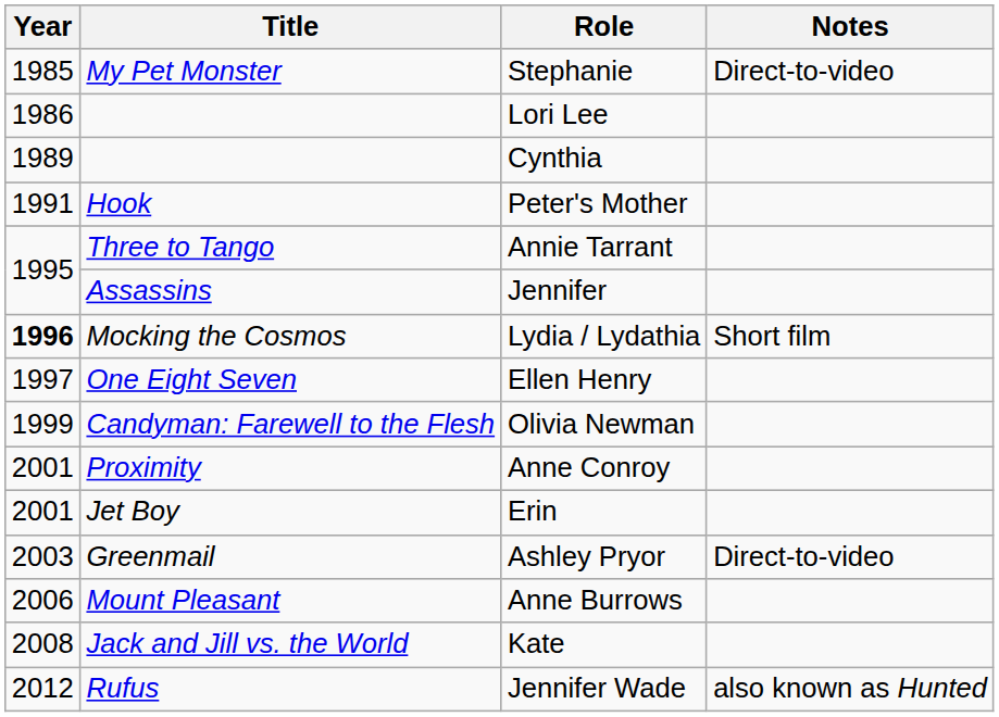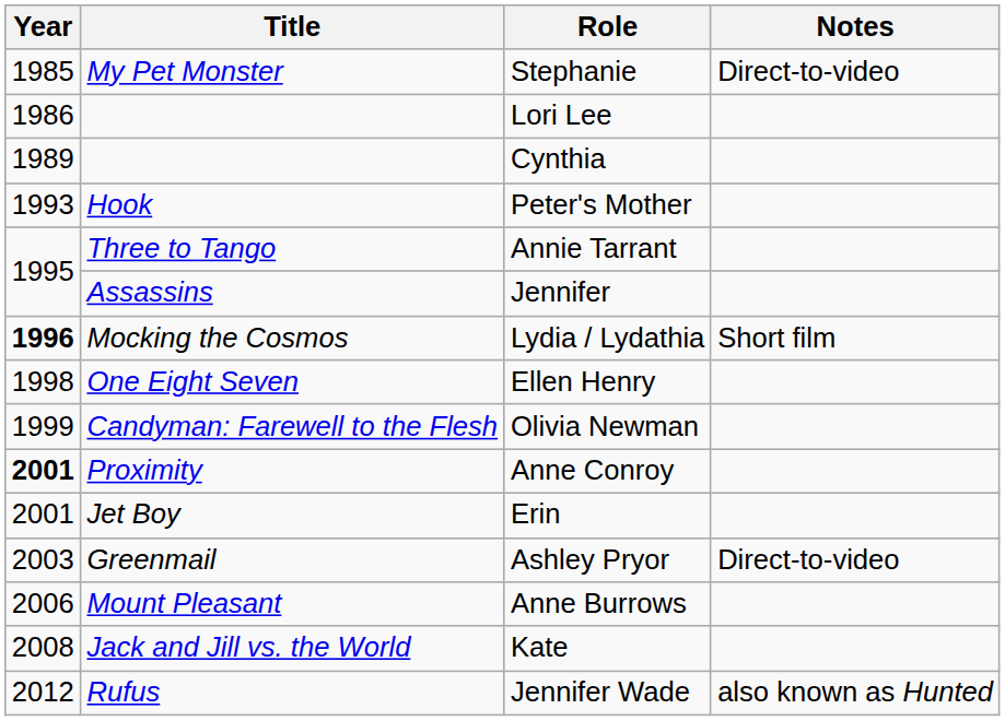 <table class="wikitable sortable">
 <tr>
 <th>Year</th>
 <th>Title</th>
 <th>Role</th>
 <th class="unsortable">Notes</th>
 </tr>
 <tr>
 <td>1985</td>
 <td><em><a href='#'>My Pet Monster</a></em></td>
 <td>Stephanie</td>
 <td>Direct-to-video</td>
 </tr>
 <tr>
 <td>1986</td>
 <td><em></em></td>
 <td>Lori Lee</td>
 <td></td>
 </tr>
 <tr>
 <td>1989</td>
 <td><em></em></td>
 <td>Cynthia</td>
 <td></td>
 </tr>
 <tr>
-<td>1991</td>
+<td>1993</td>
 <td><em><a href='#'>Hook</a></em></td>
 <td>Peter's Mother</td>
 <td></td>
 </tr>
 <tr>
 <td rowspan=2>1995</td>
 <td><em><a href='#'>Three to Tango</a></em></td>
 <td>Annie Tarrant</td>
 <td></td>
 </tr>
 <tr>
 <td><em><a href='#'>Assassins</a></em></td>
 <td>Jennifer</td>
 <td></td>
 </tr>
 <tr>
 <td><strong>1996</strong></td>
 <td><em>Mocking the Cosmos</em></td>
 <td>Lydia / Lydathia</td>
 <td>Short film</td>
 </tr>
 <tr>
-<td>1997</td>
+<td>1998</td>
 <td><em><a href='#'>One Eight Seven</a></em></td>
 <td>Ellen Henry</td>
 <td></td>
 </tr>
 <tr>
 <td>1999</td>
 <td><em><a href='#'>Candyman: Farewell to the Flesh</a></em></td>
 <td>Olivia Newman</td>
 <td></td>
 </tr>
 <tr>
-<td>2001</td>
+<td><strong>2001</strong></td>
 <td><em><a href='#'>Proximity</a></em></td>
 <td>Anne Conroy</td>
 <td></td>
 </tr>
 <tr>
 <td>2001</td>
 <td><em>Jet Boy</em></td>
 <td>Erin</td>
 <td></td>
 </tr>
 <tr>
 <td>2003</td>
 <td><em>Greenmail</em></td>
 <td>Ashley Pryor</td>
 <td>Direct-to-video</td>
 </tr>
 <tr>
 <td>2006</td>
 <td><em><a href='#'>Mount Pleasant</a></em></td>
 <td>Anne Burrows</td>
 <td></td>
 </tr>
 <tr>
 <td>2008</td>
 <td><em><a href='#'>Jack and Jill vs. the World</a></em></td>
 <td>Kate</td>
 <td></td>
 </tr>
 <tr>
 <td>2012</td>
 <td><em><a href='#'>Rufus</a></em></td>
 <td>Jennifer Wade</td>
 <td>also known as <em>Hunted</em></td>
 </tr>
 </table>
